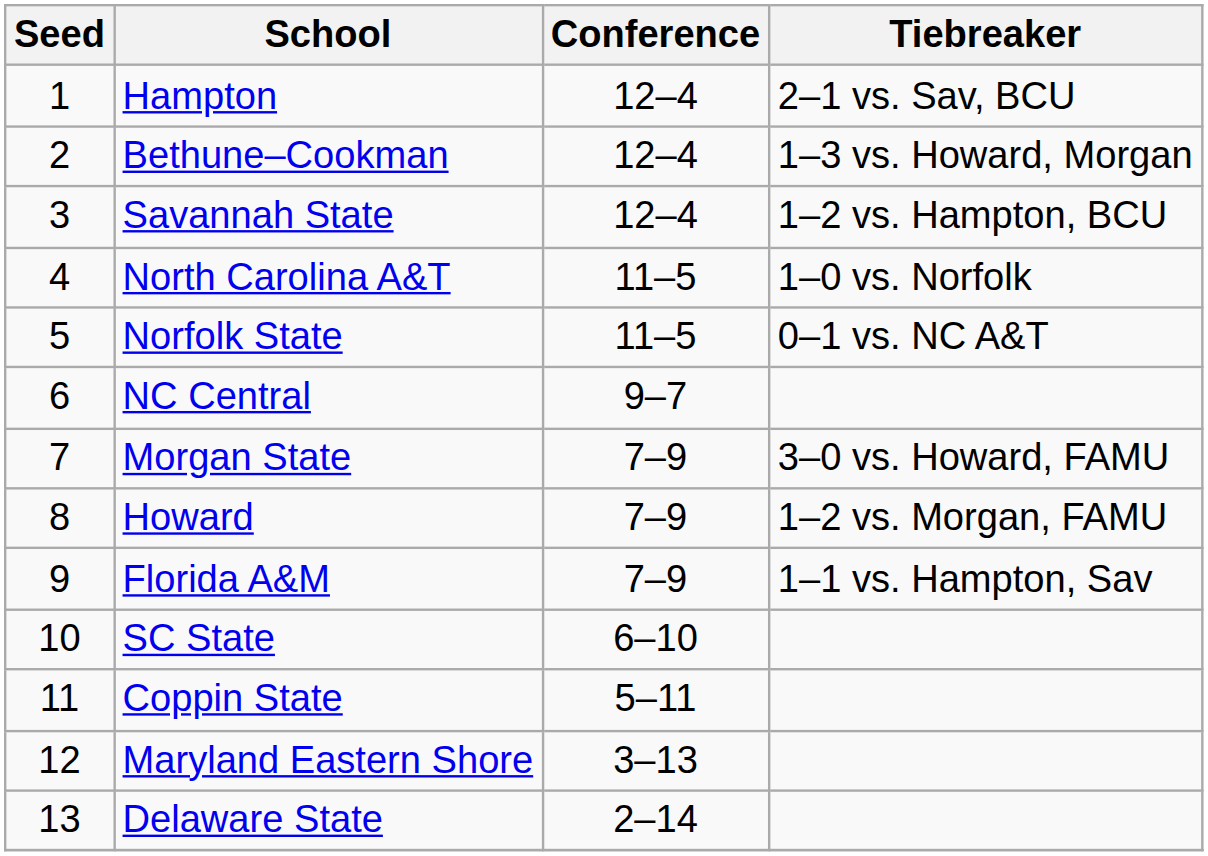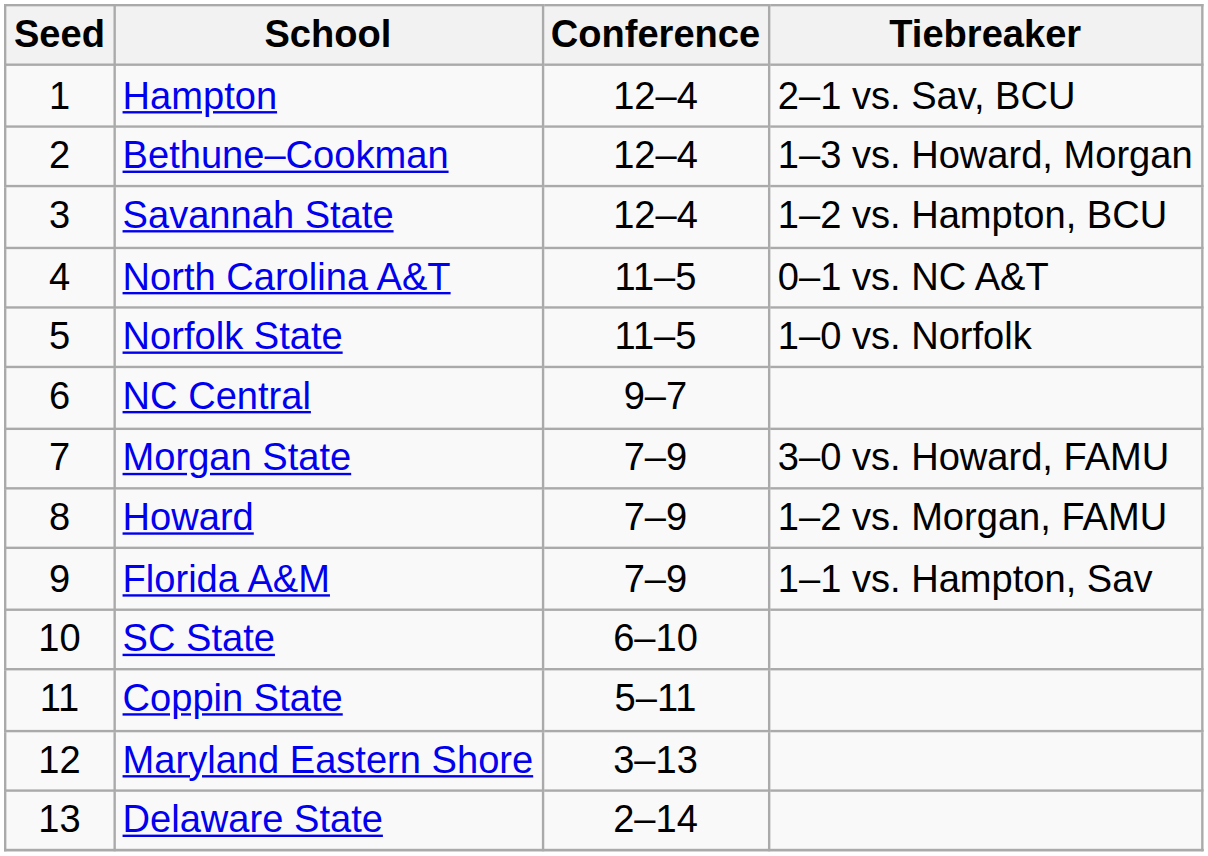 <table class="wikitable" style="text-align:center">
 <tr>
 <th>Seed</th>
 <th>School</th>
 <th>Conference</th>
 <th>Tiebreaker</th>
 </tr>
 <tr>
 <td>1</td>
 <td align=left><a href='#'>Hampton</a></td>
 <td>12–4</td>
 <td align=left>2–1 vs. Sav, BCU</td>
 </tr>
 <tr>
 <td>2</td>
 <td align=left><a href='#'>Bethune–Cookman</a></td>
 <td>12–4</td>
 <td align=left>1–3 vs. Howard, Morgan</td>
 </tr>
 <tr>
 <td>3</td>
 <td align=left><a href='#'>Savannah State</a></td>
 <td>12–4</td>
 <td align=left>1–2 vs. Hampton, BCU</td>
 </tr>
 <tr>
 <td>4</td>
 <td align=left><a href='#'>North Carolina A&T</a></td>
 <td>11–5</td>
-<td align=left>1–0 vs. Norfolk</td>
+<td align=left>0–1 vs. NC A&T</td>
 </tr>
 <tr>
 <td>5</td>
 <td align=left><a href='#'>Norfolk State</a></td>
 <td>11–5</td>
-<td align=left>0–1 vs. NC A&T</td>
+<td align=left>1–0 vs. Norfolk</td>
 </tr>
 <tr>
 <td>6</td>
 <td align=left><a href='#'>NC Central</a></td>
 <td>9–7</td>
 <td align=left></td>
 </tr>
 <tr>
 <td>7</td>
 <td align=left><a href='#'>Morgan State</a></td>
 <td>7–9</td>
 <td align=left>3–0 vs. Howard, FAMU</td>
 </tr>
 <tr>
 <td>8</td>
 <td align=left><a href='#'>Howard</a></td>
 <td>7–9</td>
 <td align=left>1–2 vs. Morgan, FAMU</td>
 </tr>
 <tr>
 <td>9</td>
 <td align=left><a href='#'>Florida A&M</a></td>
 <td>7–9</td>
 <td align=left>1–1 vs. Hampton, Sav</td>
 </tr>
 <tr>
 <td>10</td>
 <td align=left><a href='#'>SC State</a></td>
 <td>6–10</td>
 <td align=left></td>
 </tr>
 <tr>
 <td>11</td>
 <td align=left><a href='#'>Coppin State</a></td>
 <td>5–11</td>
 <td align=left></td>
 </tr>
 <tr>
 <td>12</td>
 <td align=left><a href='#'>Maryland Eastern Shore</a></td>
 <td>3–13</td>
 <td align=left></td>
 </tr>
 <tr>
 <td>13</td>
 <td align=left><a href='#'>Delaware State</a></td>
 <td>2–14</td>
 <td align=left></td>
 </tr>
 <tr>
 </tr>
 </table>
